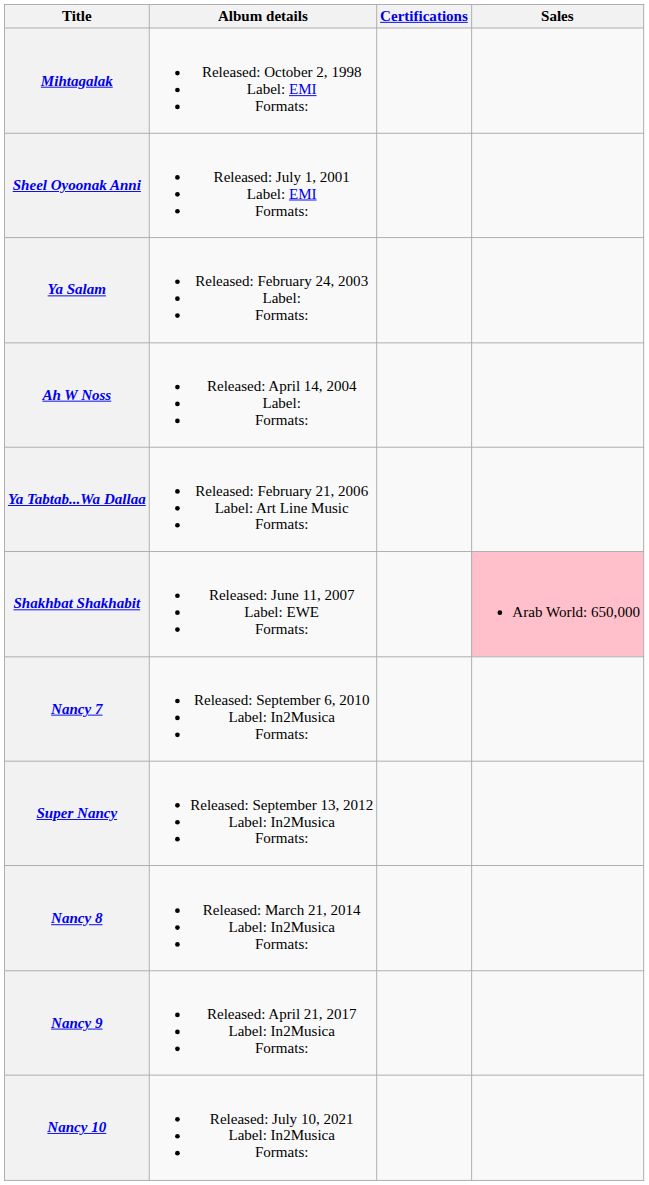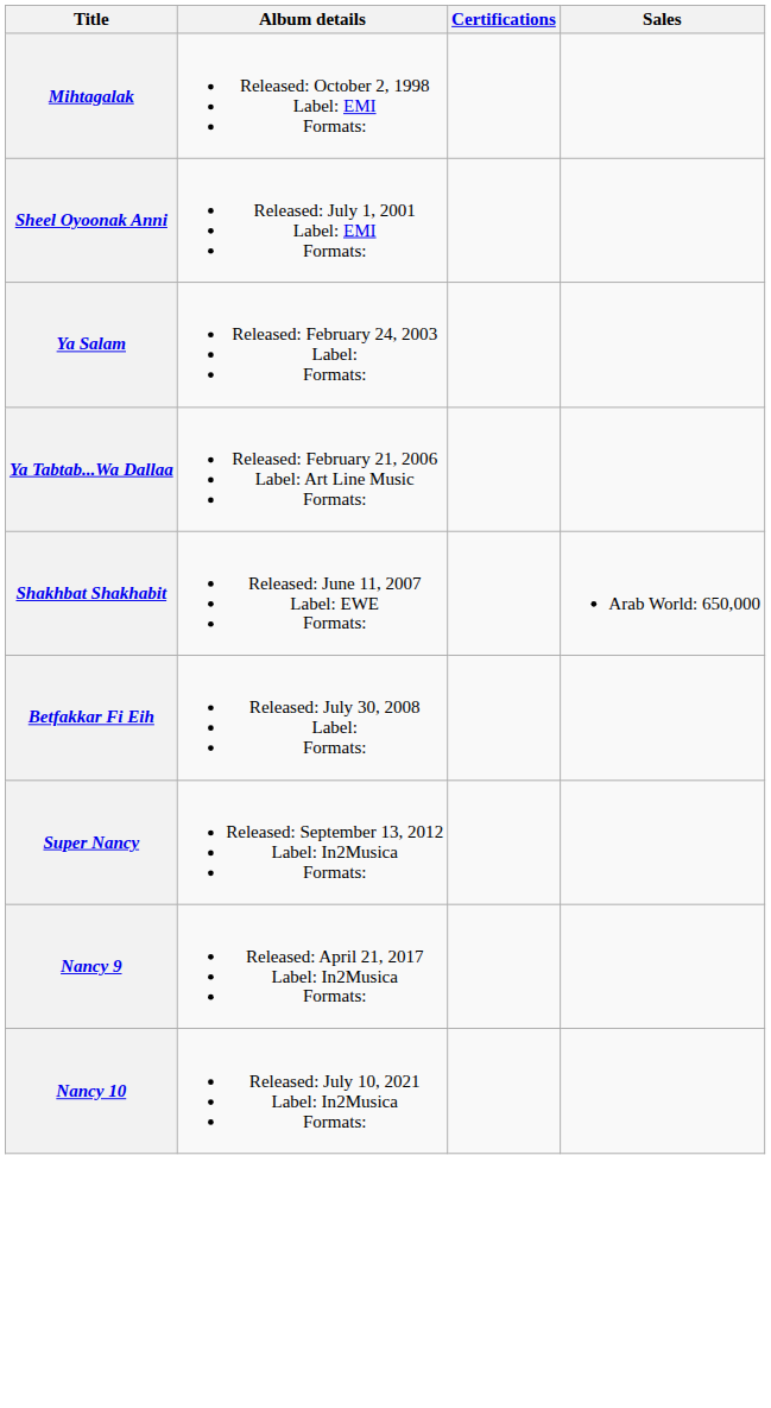 <table class="wikitable plainrowheaders" style="text-align:center;">
 <tr>
 <th scope="col">Title</th>
 <th scope="col">Album details</th>
 <th scope="col"><a href='#'>Certifications</a></th>
 <th scope="col">Sales</th>
 </tr>
 <tr>
 <th scope="row"><em><a href='#'>Mihtagalak</a></em></th>
 <td><br><ul><li>Released: October 2, 1998</li><li>Label: <a href='#'>EMI</a></li><li>Formats: </li></ul></td>
 <td></td>
 <td></td>
 </tr>
 <tr>
 <th scope="row"><em><a href='#'>Sheel Oyoonak Anni</a></em></th>
 <td><br><ul><li>Released: July 1, 2001</li><li>Label: <a href='#'>EMI</a></li><li>Formats: </li></ul></td>
 <td></td>
 <td></td>
 </tr>
 <tr>
 <th scope="row"><em><a href='#'>Ya Salam</a></em></th>
 <td><br><ul><li>Released: February 24, 2003</li><li>Label: </li><li>Formats: </li></ul></td>
 <td></td>
 <td></td>
 </tr>
 <tr>
-<th scope="row"><em><a href='#'>Ah W Noss</a></em></th>
-<td><br><ul><li>Released: April 14, 2004</li><li>Label: </li><li>Formats: </li></ul></td>
-<td></td>
-<td></td>
-</tr>
-<tr>
 <th scope="row"><em><a href='#'>Ya Tabtab...Wa Dallaa</a></em></th>
 <td><br><ul><li>Released: February 21, 2006</li><li>Label: Art Line Music</li><li>Formats: </li></ul></td>
 <td></td>
 <td></td>
 </tr>
 <tr>
 <th scope="row"><em><a href='#'>Shakhbat Shakhabit</a></em></th>
 <td><br><ul><li>Released: June 11, 2007</li><li>Label: EWE</li><li>Formats: </li></ul></td>
 <td></td>
-<td style="background: pink;"><br><ul><li>Arab World: 650,000<br></li></ul></td>
+<td><br><ul><li>Arab World: 650,000<br></li></ul></td>
 </tr>
 <tr>
-<th scope="row"><em><a href='#'>Nancy 7</a></em></th>
-<td><br><ul><li>Released: September 6, 2010</li><li>Label: In2Musica</li><li>Formats: </li></ul></td>
+<th scope="row"><em><a href='#'>Betfakkar Fi Eih</a></em></th>
+<td><br><ul><li>Released: July 30, 2008</li><li>Label: </li><li>Formats: </li></ul></td>
 <td></td>
 <td></td>
 </tr>
 <tr>
 <th scope="row"><em><a href='#'>Super Nancy</a></em></th>
 <td><br><ul><li>Released: September 13, 2012</li><li>Label: In2Musica</li><li>Formats: </li></ul></td>
-<td></td>
-<td></td>
-</tr>
-<tr>
-<th scope="row"><em><a href='#'>Nancy 8</a></em></th>
-<td><br><ul><li>Released: March 21, 2014</li><li>Label: In2Musica</li><li>Formats: </li></ul></td>
 <td></td>
 <td></td>
 </tr>
 <tr>
 <th scope="row"><em><a href='#'>Nancy 9</a></em></th>
 <td><br><ul><li>Released: April 21, 2017</li><li>Label: In2Musica</li><li>Formats: </li></ul></td>
 <td></td>
 <td></td>
 </tr>
 <tr>
 <th scope="row"><em><a href='#'>Nancy 10</a></em></th>
 <td><br><ul><li>Released: July 10, 2021</li><li>Label: In2Musica</li><li>Formats: </li></ul></td>
 <td></td>
 <td></td>
 </tr>
 </table>
